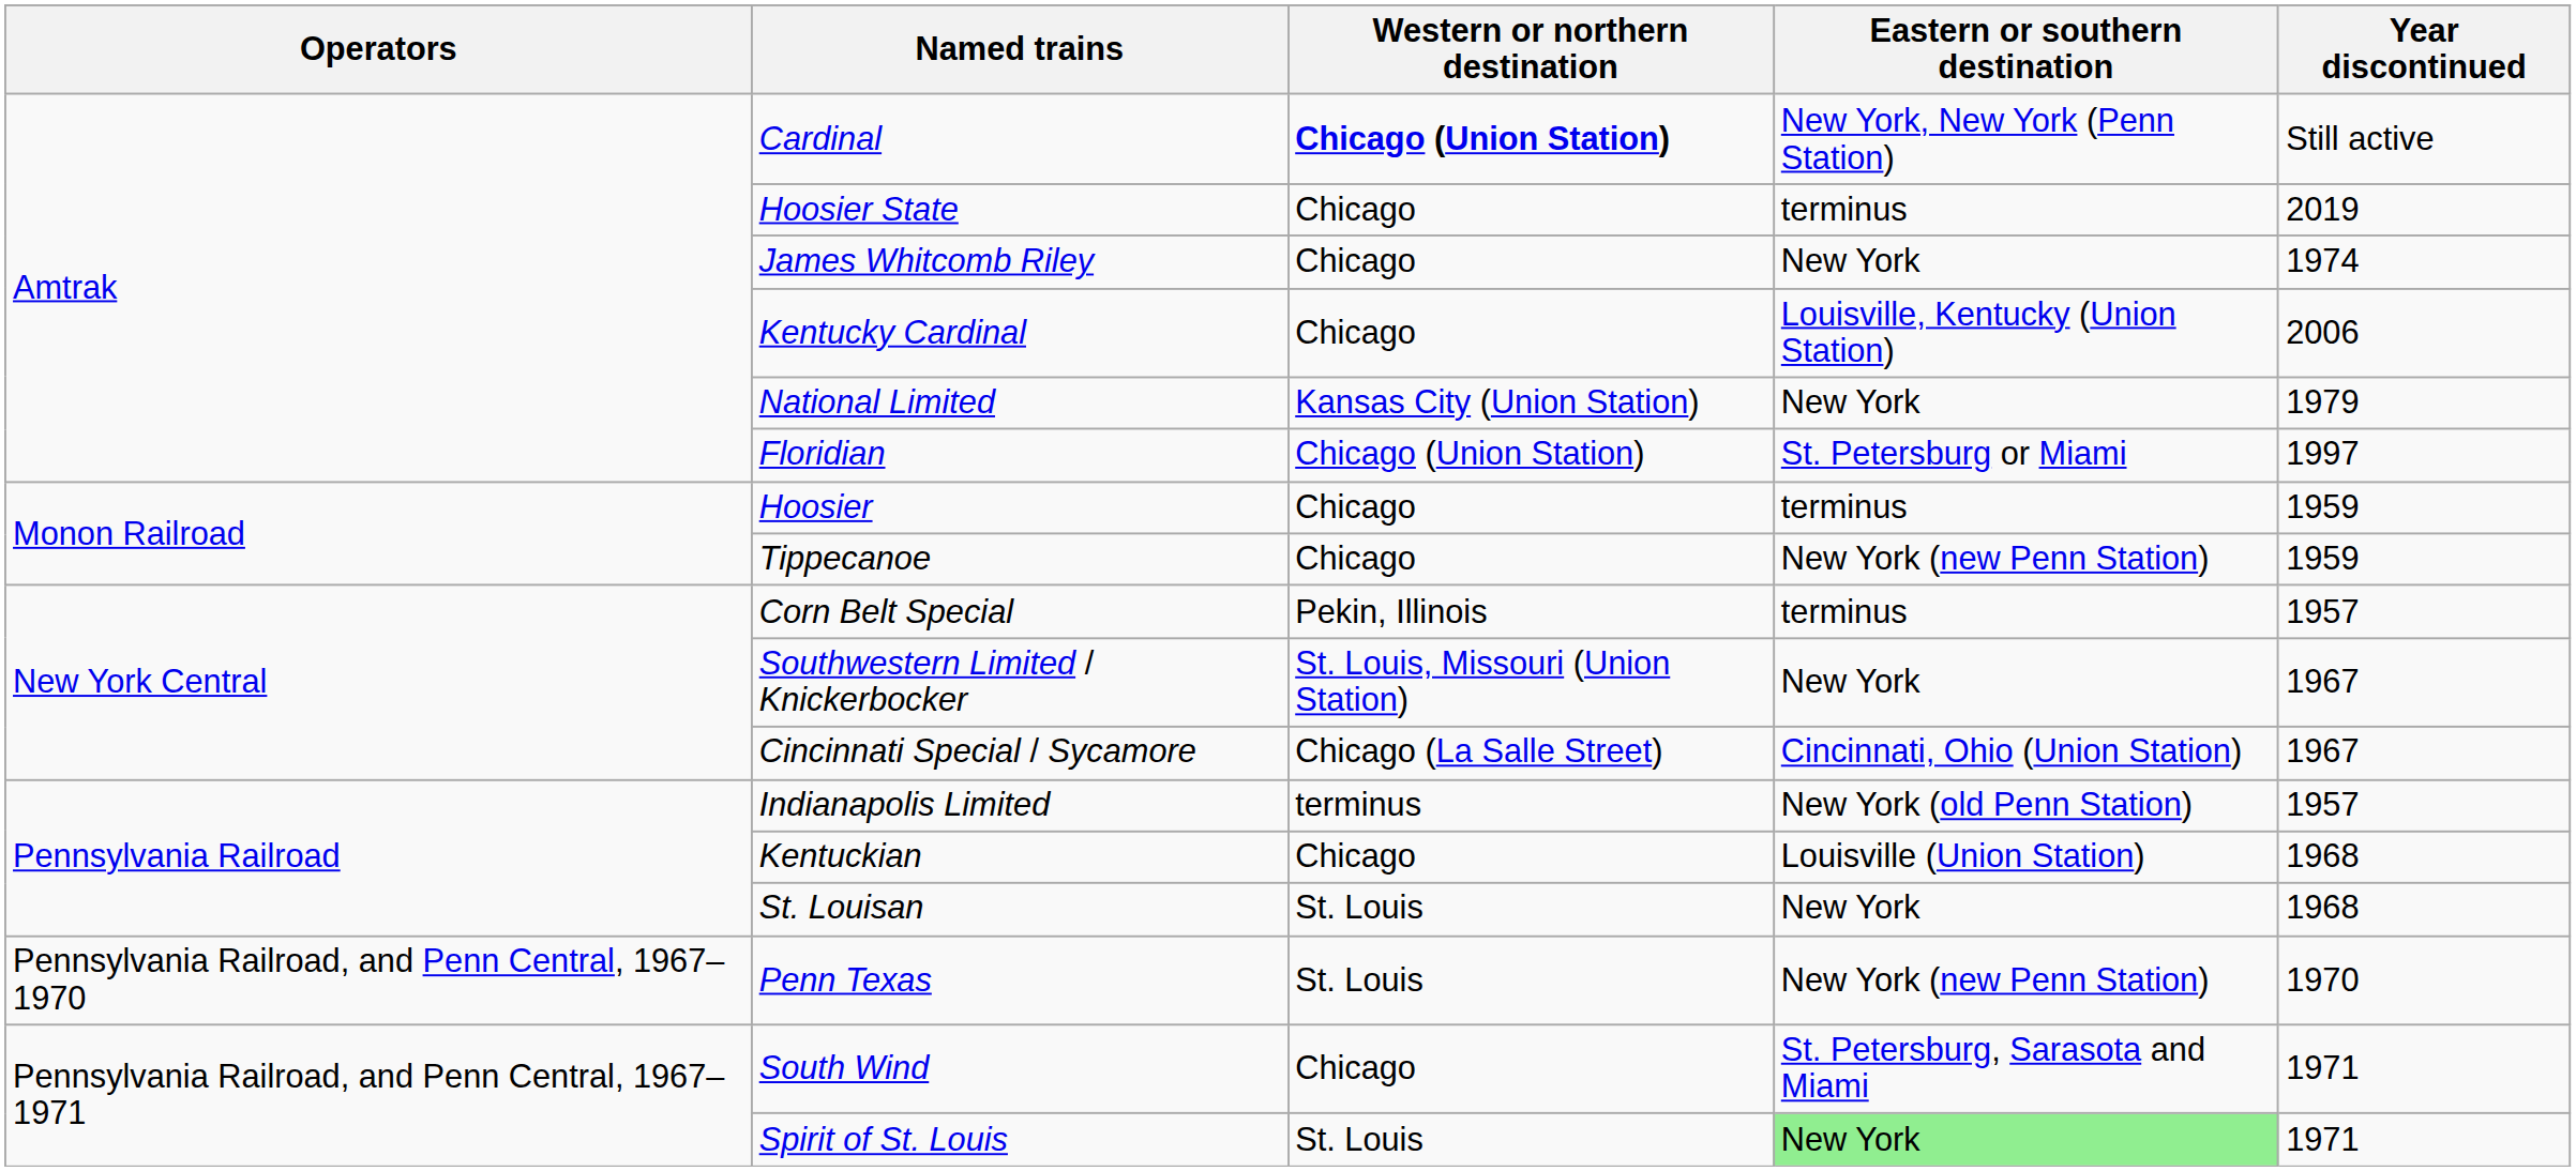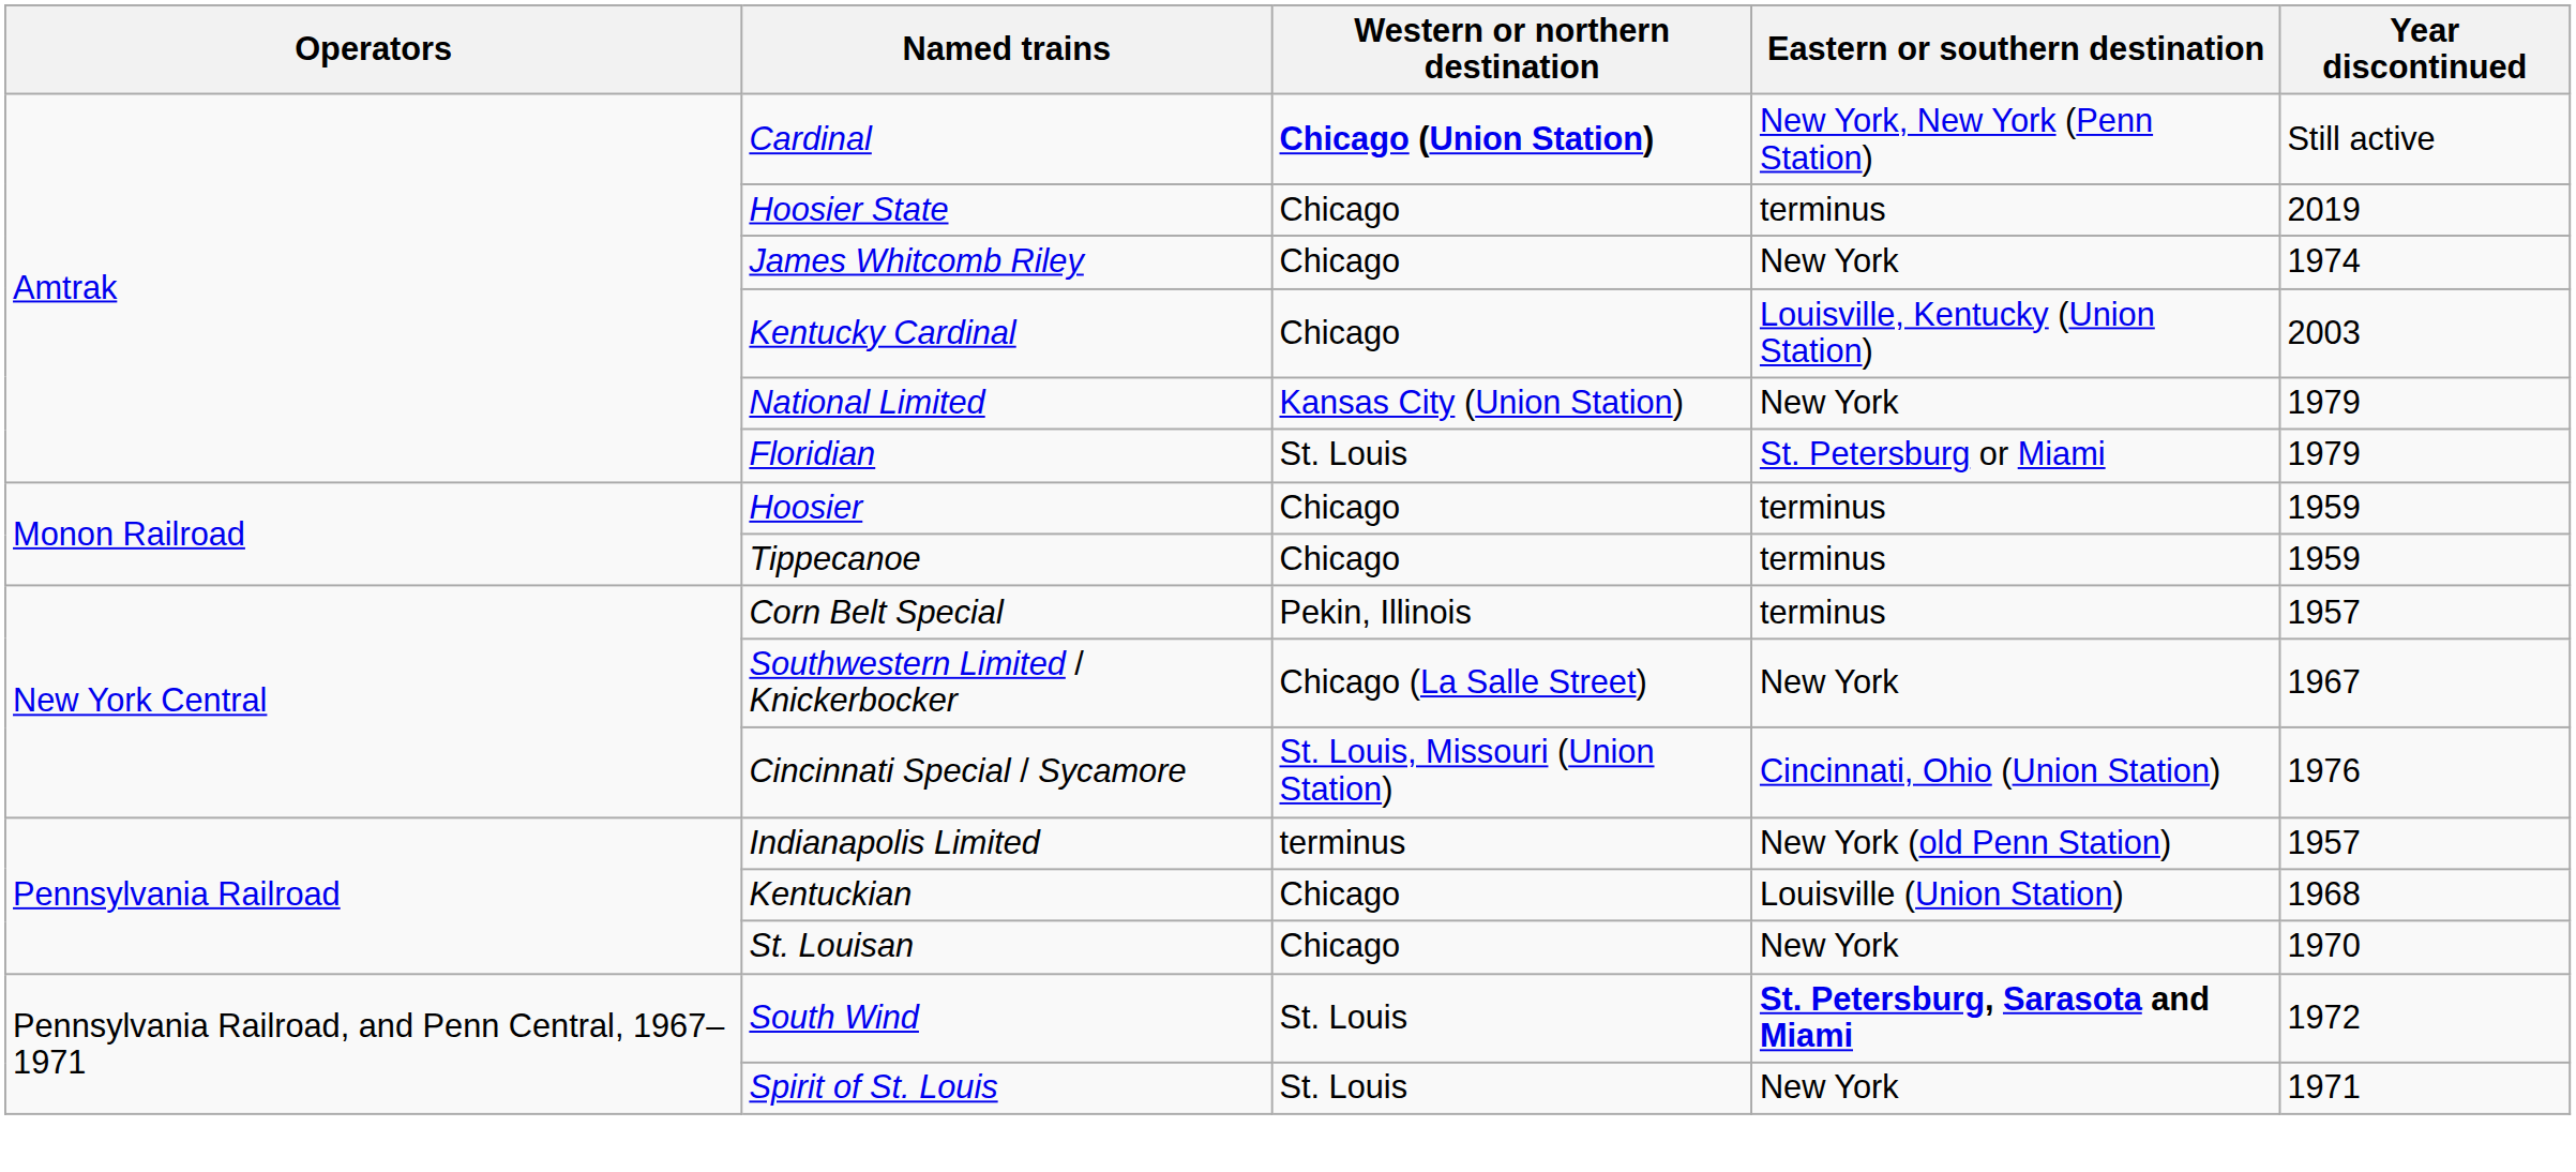 <table class="wikitable sortable">
 <tr>
 <th>Operators</th>
 <th>Named trains</th>
 <th>Western or northern destination</th>
 <th>Eastern or southern destination</th>
 <th>Year discontinued</th>
 </tr>
 <tr>
 <td rowspan=6><a href='#'>Amtrak</a></td>
 <td><em><a href='#'>Cardinal</a></em></td>
 <td><strong><a href='#'>Chicago</a> (<a href='#'>Union Station</a>)</strong></td>
 <td><a href='#'>New York, New York</a> (<a href='#'>Penn Station</a>)</td>
 <td>Still active</td>
 </tr>
 <tr>
 <td><em><a href='#'>Hoosier State</a></em></td>
 <td>Chicago</td>
 <td>terminus</td>
 <td>2019</td>
 </tr>
 <tr>
 <td><em><a href='#'>James Whitcomb Riley</a></em></td>
 <td>Chicago</td>
 <td>New York</td>
 <td>1974</td>
 </tr>
 <tr>
 <td><em><a href='#'>Kentucky Cardinal</a></em></td>
 <td>Chicago</td>
 <td><a href='#'>Louisville, Kentucky</a> (<a href='#'>Union Station</a>)</td>
-<td>2006</td>
+<td>2003</td>
 </tr>
 <tr>
 <td><em><a href='#'>National Limited</a></em></td>
 <td><a href='#'>Kansas City</a> (<a href='#'>Union Station</a>)</td>
 <td>New York</td>
 <td>1979</td>
 </tr>
 <tr>
 <td><em><a href='#'>Floridian</a></em></td>
-<td><a href='#'>Chicago</a> (<a href='#'>Union Station</a>)</td>
+<td>St. Louis</td>
 <td><a href='#'>St. Petersburg</a> or <a href='#'>Miami</a></td>
-<td>1997</td>
+<td>1979</td>
 </tr>
 <tr>
 <td rowspan=2><a href='#'>Monon Railroad</a></td>
 <td><em><a href='#'>Hoosier</a></em></td>
 <td>Chicago</td>
 <td>terminus</td>
 <td>1959</td>
 </tr>
 <tr>
 <td><em>Tippecanoe</em></td>
 <td>Chicago</td>
-<td>New York (<a href='#'>new Penn Station</a>)</td>
+<td>terminus</td>
 <td>1959</td>
 </tr>
 <tr>
 <td rowspan=3><a href='#'>New York Central</a></td>
 <td><em>Corn Belt Special</em></td>
 <td>Pekin, Illinois</td>
 <td>terminus</td>
 <td>1957</td>
 </tr>
 <tr>
 <td><em><a href='#'>Southwestern Limited</a></em> / <em>Knickerbocker</em></td>
-<td><a href='#'>St. Louis, Missouri</a> (<a href='#'>Union Station</a>)</td>
+<td>Chicago (<a href='#'>La Salle Street</a>)</td>
 <td>New York</td>
 <td>1967</td>
 </tr>
 <tr>
 <td><em>Cincinnati Special</em> / <em>Sycamore</em></td>
-<td>Chicago (<a href='#'>La Salle Street</a>)</td>
+<td><a href='#'>St. Louis, Missouri</a> (<a href='#'>Union Station</a>)</td>
 <td><a href='#'>Cincinnati, Ohio</a> (<a href='#'>Union Station</a>)</td>
-<td>1967</td>
+<td>1976</td>
 </tr>
 <tr>
 <td rowspan=3><a href='#'>Pennsylvania Railroad</a></td>
 <td><em>Indianapolis Limited</em></td>
 <td>terminus</td>
 <td>New York (<a href='#'>old Penn Station</a>)</td>
 <td>1957</td>
 </tr>
 <tr>
 <td><em>Kentuckian</em></td>
 <td>Chicago</td>
 <td>Louisville (<a href='#'>Union Station</a>)</td>
 <td>1968</td>
 </tr>
 <tr>
 <td><em>St. Louisan</em></td>
-<td>St. Louis</td>
+<td>Chicago</td>
 <td>New York</td>
-<td>1968</td>
-</tr>
-<tr>
-<td>Pennsylvania Railroad, and <a href='#'>Penn Central</a>, 1967–1970</td>
-<td><em><a href='#'>Penn Texas</a></em></td>
-<td>St. Louis</td>
-<td>New York (<a href='#'>new Penn Station</a>)</td>
 <td>1970</td>
 </tr>
 <tr>
 <td rowspan=2>Pennsylvania Railroad, and Penn Central, 1967–1971</td>
 <td><em><a href='#'>South Wind</a></em></td>
-<td>Chicago</td>
-<td><a href='#'>St. Petersburg</a>, <a href='#'>Sarasota</a> and <a href='#'>Miami</a></td>
-<td>1971</td>
+<td>St. Louis</td>
+<td><strong><a href='#'>St. Petersburg</a>, <a href='#'>Sarasota</a> and <a href='#'>Miami</a></strong></td>
+<td>1972</td>
 </tr>
 <tr>
 <td><em><a href='#'>Spirit of St. Louis</a></em></td>
 <td>St. Louis</td>
-<td style="background: lightgreen;">New York</td>
+<td>New York</td>
 <td>1971</td>
 </tr>
 </table>
